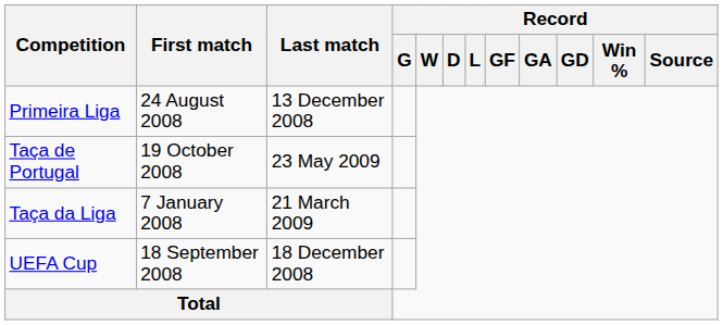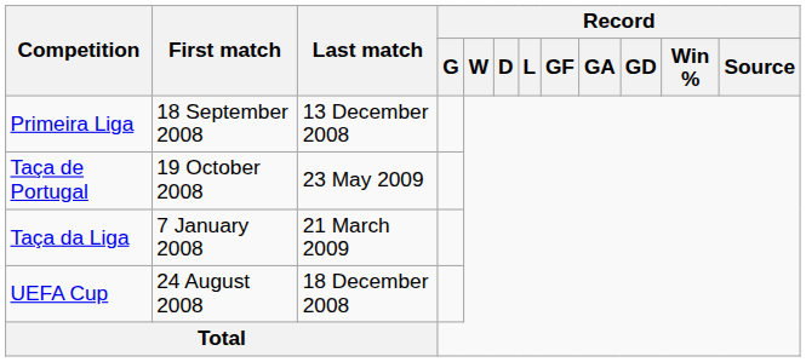 <table class="wikitable" style="text-align: center">
 <tr>
 <th rowspan="2">Competition</th>
 <th rowspan="2">First match</th>
 <th rowspan="2">Last match</th>
 <th colspan="9">Record</th>
 </tr>
 <tr>
 <th>G</th>
 <th>W</th>
 <th>D</th>
 <th>L</th>
 <th>GF</th>
 <th>GA</th>
 <th>GD</th>
 <th>Win %</th>
 <th>Source</th>
 </tr>
 <tr>
 <td align=left><a href='#'>Primeira Liga</a></td>
-<td align=left>24 August 2008</td>
+<td align=left>18 September 2008</td>
 <td align=left>13 December 2008<br></td>
 <td align=left></td>
 </tr>
 <tr>
 <td align=left><a href='#'>Taça de Portugal</a></td>
 <td align=left>19 October 2008</td>
 <td align=left>23 May 2009<br></td>
 <td align=left></td>
 </tr>
 <tr>
 <td align=left><a href='#'>Taça da Liga</a></td>
 <td align=left>7 January 2008</td>
 <td align=left>21 March 2009<br></td>
 <td align=left></td>
 </tr>
 <tr>
 <td align=left><a href='#'>UEFA Cup</a></td>
-<td align=left>18 September 2008</td>
+<td align=left>24 August 2008</td>
 <td align=left>18 December 2008<br></td>
 <td align=left></td>
 </tr>
 <tr>
 <th colspan="3">Total<br></th>
 </tr>
 </table>
